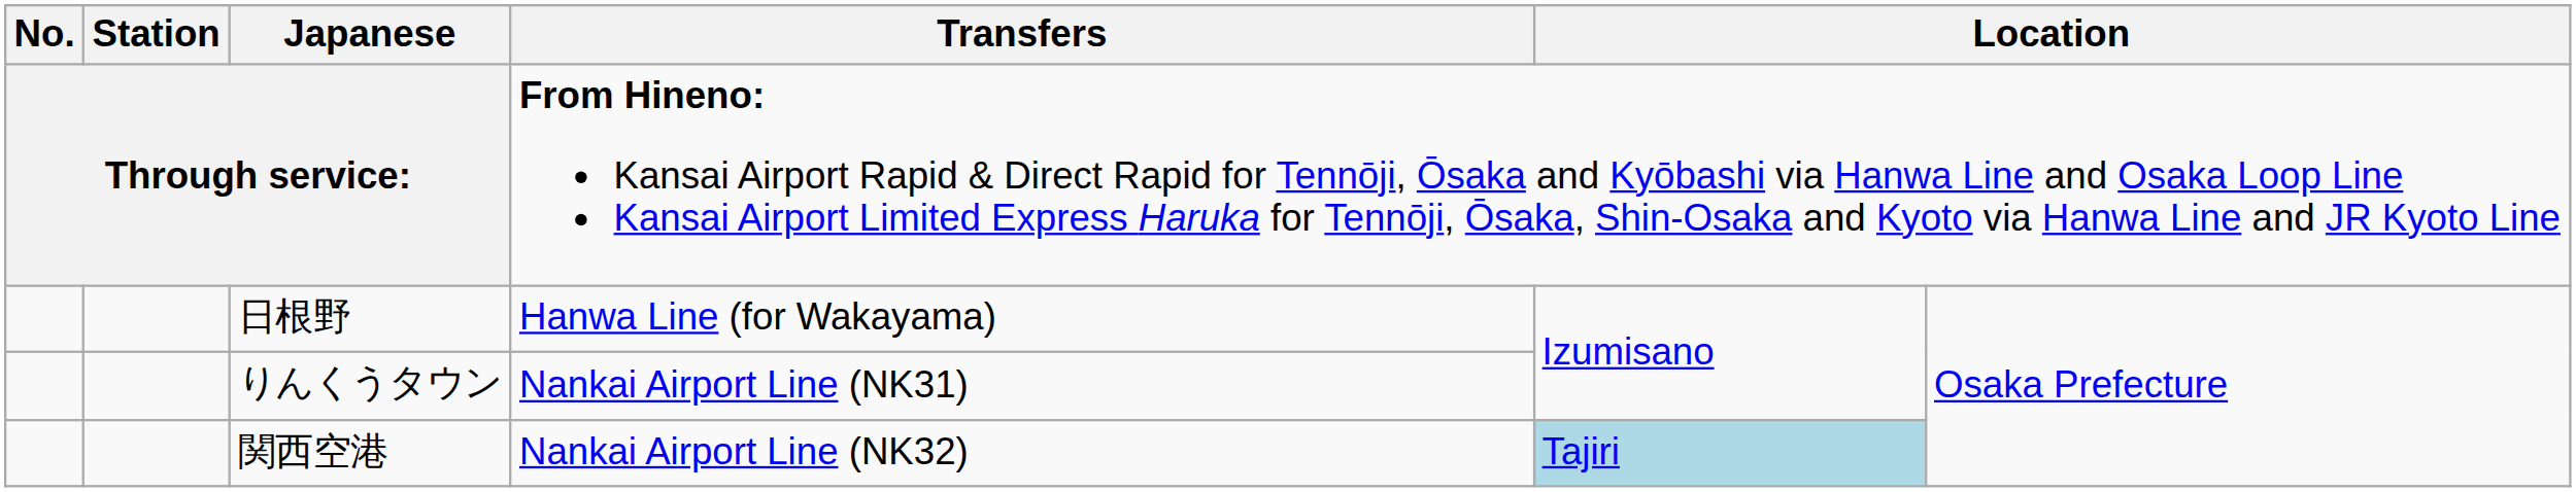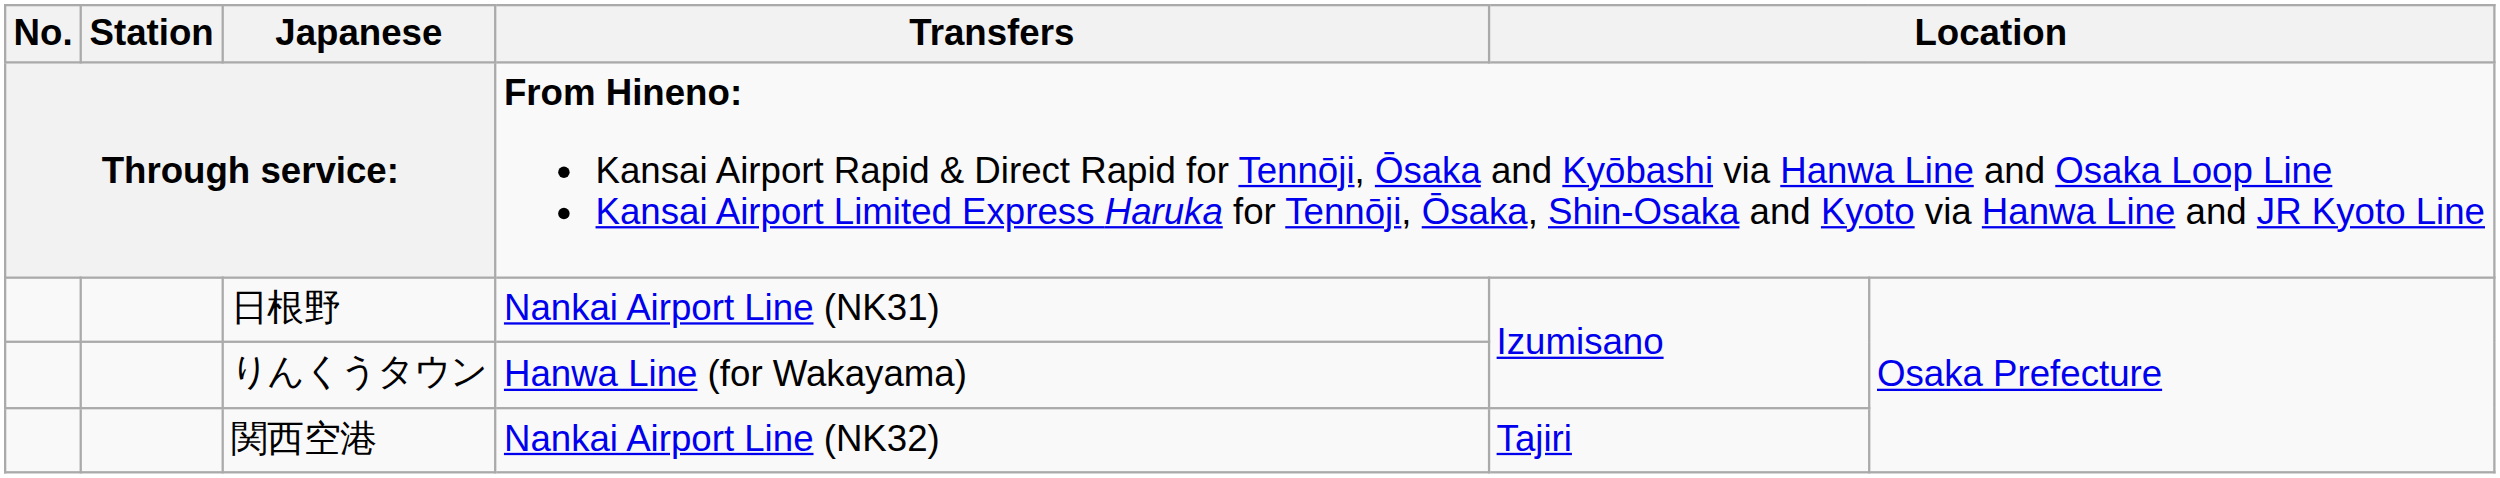 <table class=wikitable>
 <tr>
 <th>No.</th>
 <th>Station</th>
 <th>Japanese</th>
 <th>Transfers</th>
 <th colspan=2>Location</th>
 </tr>
 <tr>
 <th colspan="3" align="center">Through service:</th>
 <td colspan="3"><strong>From Hineno:</strong><br><ul><li>Kansai Airport Rapid & Direct Rapid for <a href='#'>Tennōji</a>, <a href='#'>Ōsaka</a> and <a href='#'>Kyōbashi</a> via  <a href='#'>Hanwa Line</a> and  <a href='#'>Osaka Loop Line</a></li><li><a href='#'>Kansai Airport Limited Express <em>Haruka</em></a> for <a href='#'>Tennōji</a>, <a href='#'>Ōsaka</a>, <a href='#'>Shin-Osaka</a> and <a href='#'>Kyoto</a> via  <a href='#'>Hanwa Line</a> and  <a href='#'>JR Kyoto Line</a></li></ul></td>
 </tr>
 <tr>
 <td></td>
 <td></td>
 <td>日根野</td>
-<td> <a href='#'>Hanwa Line</a> (for Wakayama)</td>
+<td> <a href='#'>Nankai Airport Line</a> (NK31)</td>
 <td rowspan=2><a href='#'>Izumisano</a></td>
 <td rowspan=3><a href='#'>Osaka Prefecture</a></td>
 </tr>
 <tr>
 <td></td>
 <td></td>
 <td>りんくうタウン</td>
-<td> <a href='#'>Nankai Airport Line</a> (NK31)</td>
+<td> <a href='#'>Hanwa Line</a> (for Wakayama)</td>
 </tr>
 <tr>
 <td></td>
 <td></td>
 <td>関西空港</td>
 <td> <a href='#'>Nankai Airport Line</a> (NK32)</td>
-<td style="background: lightblue;"><a href='#'>Tajiri</a></td>
+<td><a href='#'>Tajiri</a></td>
 </tr>
 </table>
